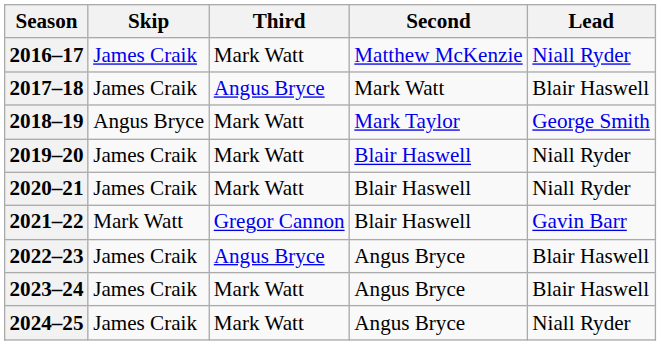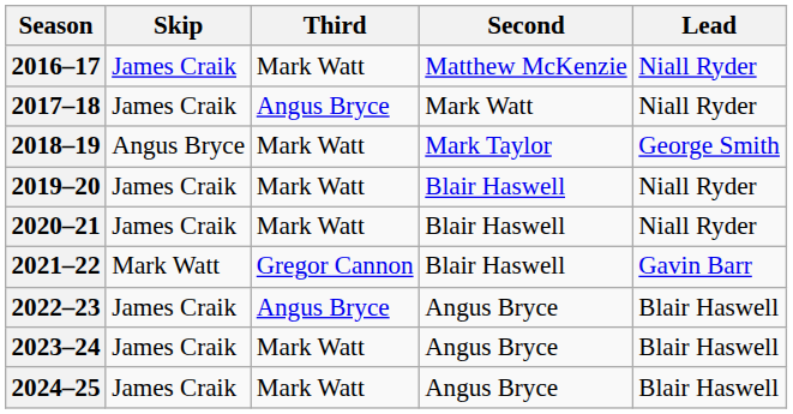 <table class="wikitable">
 <tr>
 <th scope="col">Season</th>
 <th scope="col">Skip</th>
 <th scope="col">Third</th>
 <th scope="col">Second</th>
 <th scope="col">Lead</th>
 </tr>
 <tr>
 <th scope="row">2016–17</th>
 <td><a href='#'>James Craik</a></td>
 <td>Mark Watt</td>
 <td><a href='#'>Matthew McKenzie</a></td>
 <td><a href='#'>Niall Ryder</a></td>
 </tr>
 <tr>
 <th scope="row">2017–18</th>
 <td>James Craik</td>
 <td><a href='#'>Angus Bryce</a></td>
 <td>Mark Watt</td>
-<td>Blair Haswell</td>
+<td>Niall Ryder</td>
 </tr>
 <tr>
 <th scope="row">2018–19</th>
 <td>Angus Bryce</td>
 <td>Mark Watt</td>
 <td><a href='#'>Mark Taylor</a></td>
 <td><a href='#'>George Smith</a></td>
 </tr>
 <tr>
 <th scope="row">2019–20</th>
 <td>James Craik</td>
 <td>Mark Watt</td>
 <td><a href='#'>Blair Haswell</a></td>
 <td>Niall Ryder</td>
 </tr>
 <tr>
 <th scope="row">2020–21</th>
 <td>James Craik</td>
 <td>Mark Watt</td>
 <td>Blair Haswell</td>
 <td>Niall Ryder</td>
 </tr>
 <tr>
 <th scope="row">2021–22</th>
 <td>Mark Watt</td>
 <td><a href='#'>Gregor Cannon</a></td>
 <td>Blair Haswell</td>
 <td><a href='#'>Gavin Barr</a></td>
 </tr>
 <tr>
 <th scope="row">2022–23</th>
 <td>James Craik</td>
 <td><a href='#'>Angus Bryce</a></td>
 <td>Angus Bryce</td>
 <td>Blair Haswell</td>
 </tr>
 <tr>
 <th scope="row">2023–24</th>
 <td>James Craik</td>
 <td>Mark Watt</td>
 <td>Angus Bryce</td>
 <td>Blair Haswell</td>
 </tr>
 <tr>
 <th scope="row">2024–25</th>
 <td>James Craik</td>
 <td>Mark Watt</td>
 <td>Angus Bryce</td>
-<td>Niall Ryder</td>
+<td>Blair Haswell</td>
 </tr>
 </table>
